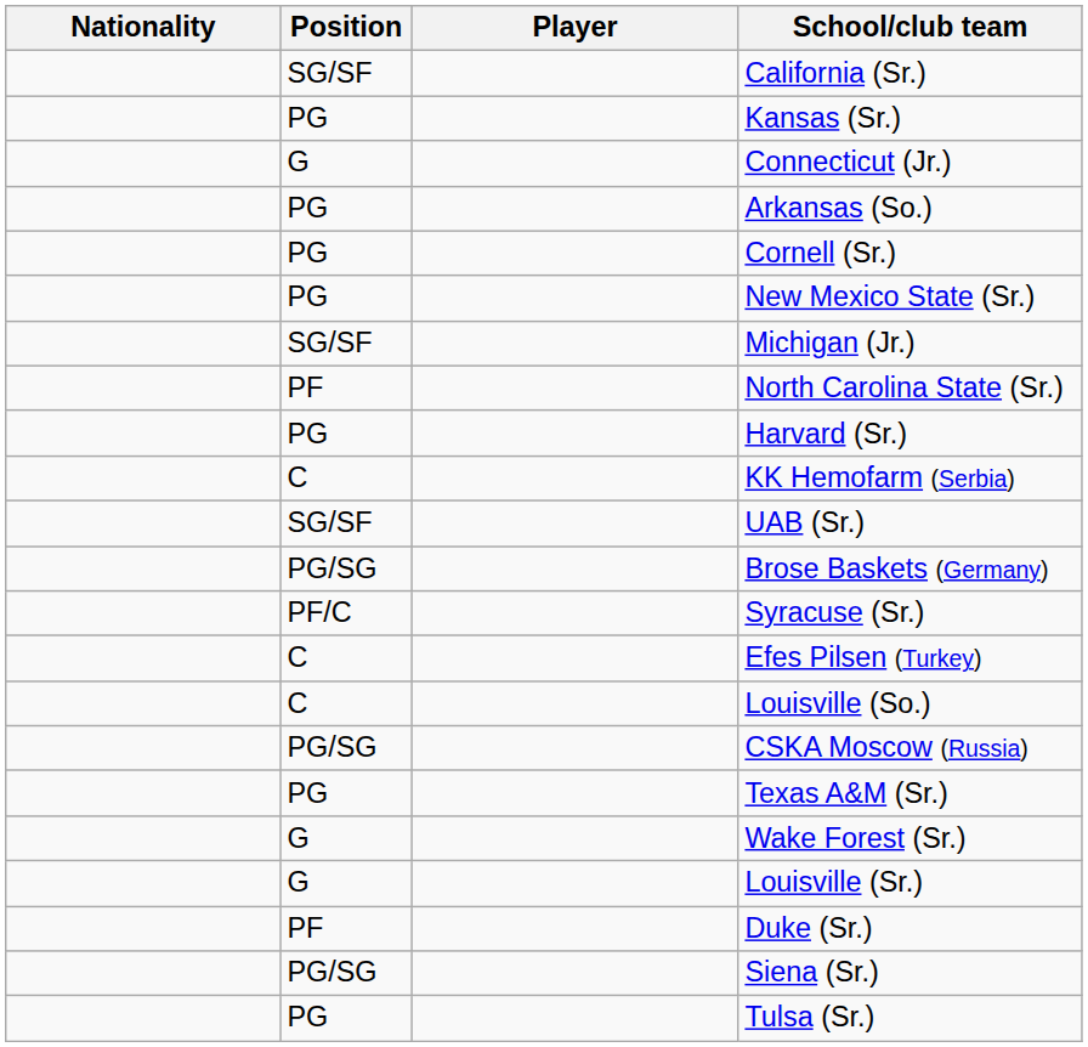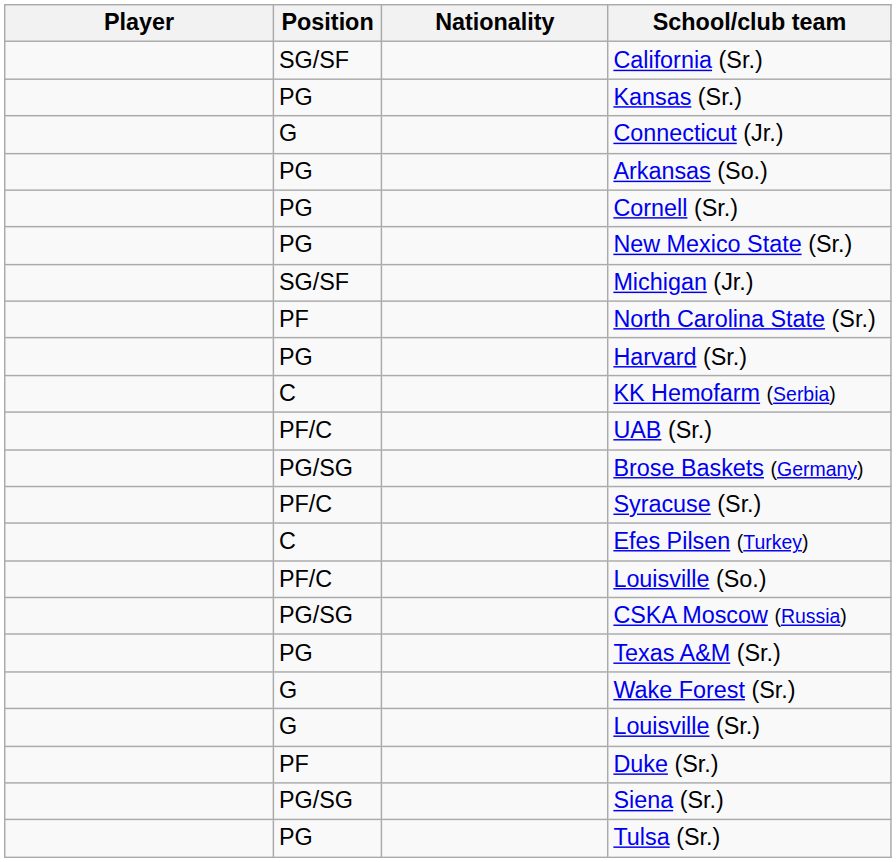 <table class="wikitable sortable sortable">
 <tr>
+<th style="width:19%;">Player</th>
+<th style="width:1%;">Position</th>
 <th style="width:16%;">Nationality</th>
-<th style="width:1%;">Position</th>
-<th style="width:19%;">Player</th>
 <th style="width:20%;">School/club team</th>
 </tr>
 <tr>
 <td></td>
 <td>SG/SF</td>
 <td></td>
 <td><a href='#'>California</a> (Sr.)</td>
 </tr>
 <tr>
 <td></td>
 <td>PG</td>
 <td></td>
 <td><a href='#'>Kansas</a> (Sr.)</td>
 </tr>
 <tr>
 <td></td>
 <td>G</td>
 <td></td>
 <td><a href='#'>Connecticut</a> (Jr.)</td>
 </tr>
 <tr>
 <td></td>
 <td>PG</td>
 <td></td>
 <td><a href='#'>Arkansas</a> (So.)</td>
 </tr>
 <tr>
 <td></td>
 <td>PG</td>
 <td></td>
 <td><a href='#'>Cornell</a> (Sr.)</td>
 </tr>
 <tr>
 <td></td>
 <td>PG</td>
 <td></td>
 <td><a href='#'>New Mexico State</a> (Sr.)</td>
 </tr>
 <tr>
 <td></td>
 <td>SG/SF</td>
 <td></td>
 <td><a href='#'>Michigan</a> (Jr.)</td>
 </tr>
 <tr>
 <td></td>
 <td>PF</td>
 <td></td>
 <td><a href='#'>North Carolina State</a> (Sr.)</td>
 </tr>
 <tr>
 <td></td>
 <td>PG</td>
 <td></td>
 <td><a href='#'>Harvard</a> (Sr.)</td>
 </tr>
 <tr>
 <td></td>
 <td>C</td>
 <td></td>
 <td><a href='#'>KK Hemofarm</a> <small>(<a href='#'>Serbia</a>)</small></td>
 </tr>
 <tr>
 <td></td>
-<td>SG/SF</td>
+<td>PF/C</td>
 <td></td>
 <td><a href='#'>UAB</a> (Sr.)</td>
 </tr>
 <tr>
 <td></td>
 <td>PG/SG</td>
 <td></td>
 <td><a href='#'>Brose Baskets</a> <small>(<a href='#'>Germany</a>)</small></td>
 </tr>
 <tr>
 <td></td>
 <td>PF/C</td>
 <td></td>
 <td><a href='#'>Syracuse</a> (Sr.)</td>
 </tr>
 <tr>
 <td></td>
 <td>C</td>
 <td></td>
 <td><a href='#'>Efes Pilsen</a> <small>(<a href='#'>Turkey</a>)</small></td>
 </tr>
 <tr>
 <td></td>
-<td>C</td>
+<td>PF/C</td>
 <td></td>
 <td><a href='#'>Louisville</a> (So.)</td>
 </tr>
 <tr>
 <td></td>
 <td>PG/SG</td>
 <td></td>
 <td><a href='#'>CSKA Moscow</a> <small>(<a href='#'>Russia</a>)</small></td>
 </tr>
 <tr>
 <td></td>
 <td>PG</td>
 <td></td>
 <td><a href='#'>Texas A&M</a> (Sr.)</td>
 </tr>
 <tr>
 <td></td>
 <td>G</td>
 <td></td>
 <td><a href='#'>Wake Forest</a> (Sr.)</td>
 </tr>
 <tr>
 <td></td>
 <td>G</td>
 <td></td>
 <td><a href='#'>Louisville</a> (Sr.)</td>
 </tr>
 <tr>
 <td></td>
 <td>PF</td>
 <td></td>
 <td><a href='#'>Duke</a> (Sr.)</td>
 </tr>
 <tr>
 <td></td>
 <td>PG/SG</td>
 <td></td>
 <td><a href='#'>Siena</a> (Sr.)</td>
 </tr>
 <tr>
+<td></td>
+<td>PG</td>
 <td><br></td>
-<td>PG</td>
-<td></td>
 <td><a href='#'>Tulsa</a> (Sr.)</td>
 </tr>
 </table>
